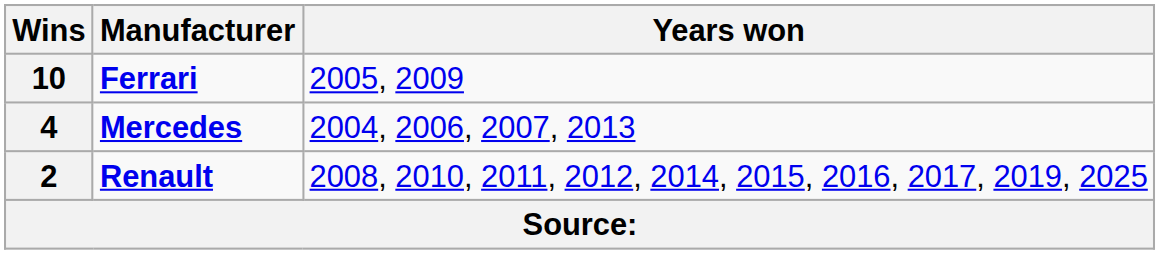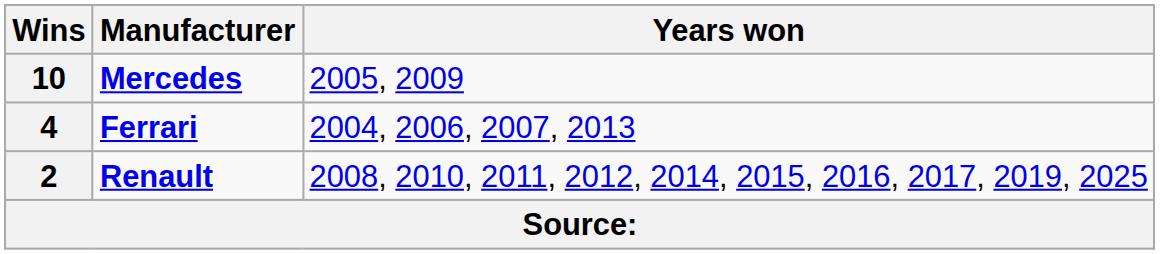 <table class="wikitable" style="font-size: 95%;">
 <tr>
 <th>Wins</th>
 <th>Manufacturer</th>
 <th>Years won</th>
 </tr>
 <tr>
 <th>10</th>
-<td> <strong><a href='#'>Ferrari</a></strong></td>
+<td> <strong><a href='#'>Mercedes</a></strong></td>
 <td><a href='#'>2005</a>, <a href='#'>2009</a></td>
 </tr>
 <tr>
 <th>4</th>
-<td> <strong><a href='#'>Mercedes</a></strong></td>
+<td> <strong><a href='#'>Ferrari</a></strong></td>
 <td><a href='#'>2004</a>, <a href='#'>2006</a>, <a href='#'>2007</a>, <a href='#'>2013</a></td>
 </tr>
 <tr>
 <th>2</th>
 <td> <strong><a href='#'>Renault</a></strong></td>
 <td><a href='#'>2008</a>, <a href='#'>2010</a>, <a href='#'>2011</a>, <a href='#'>2012</a>, <a href='#'>2014</a>, <a href='#'>2015</a>, <a href='#'>2016</a>, <a href='#'>2017</a>, <a href='#'>2019</a>, <a href='#'>2025</a></td>
 </tr>
 <tr>
 <th colspan=3>Source:</th>
 </tr>
 </table>
